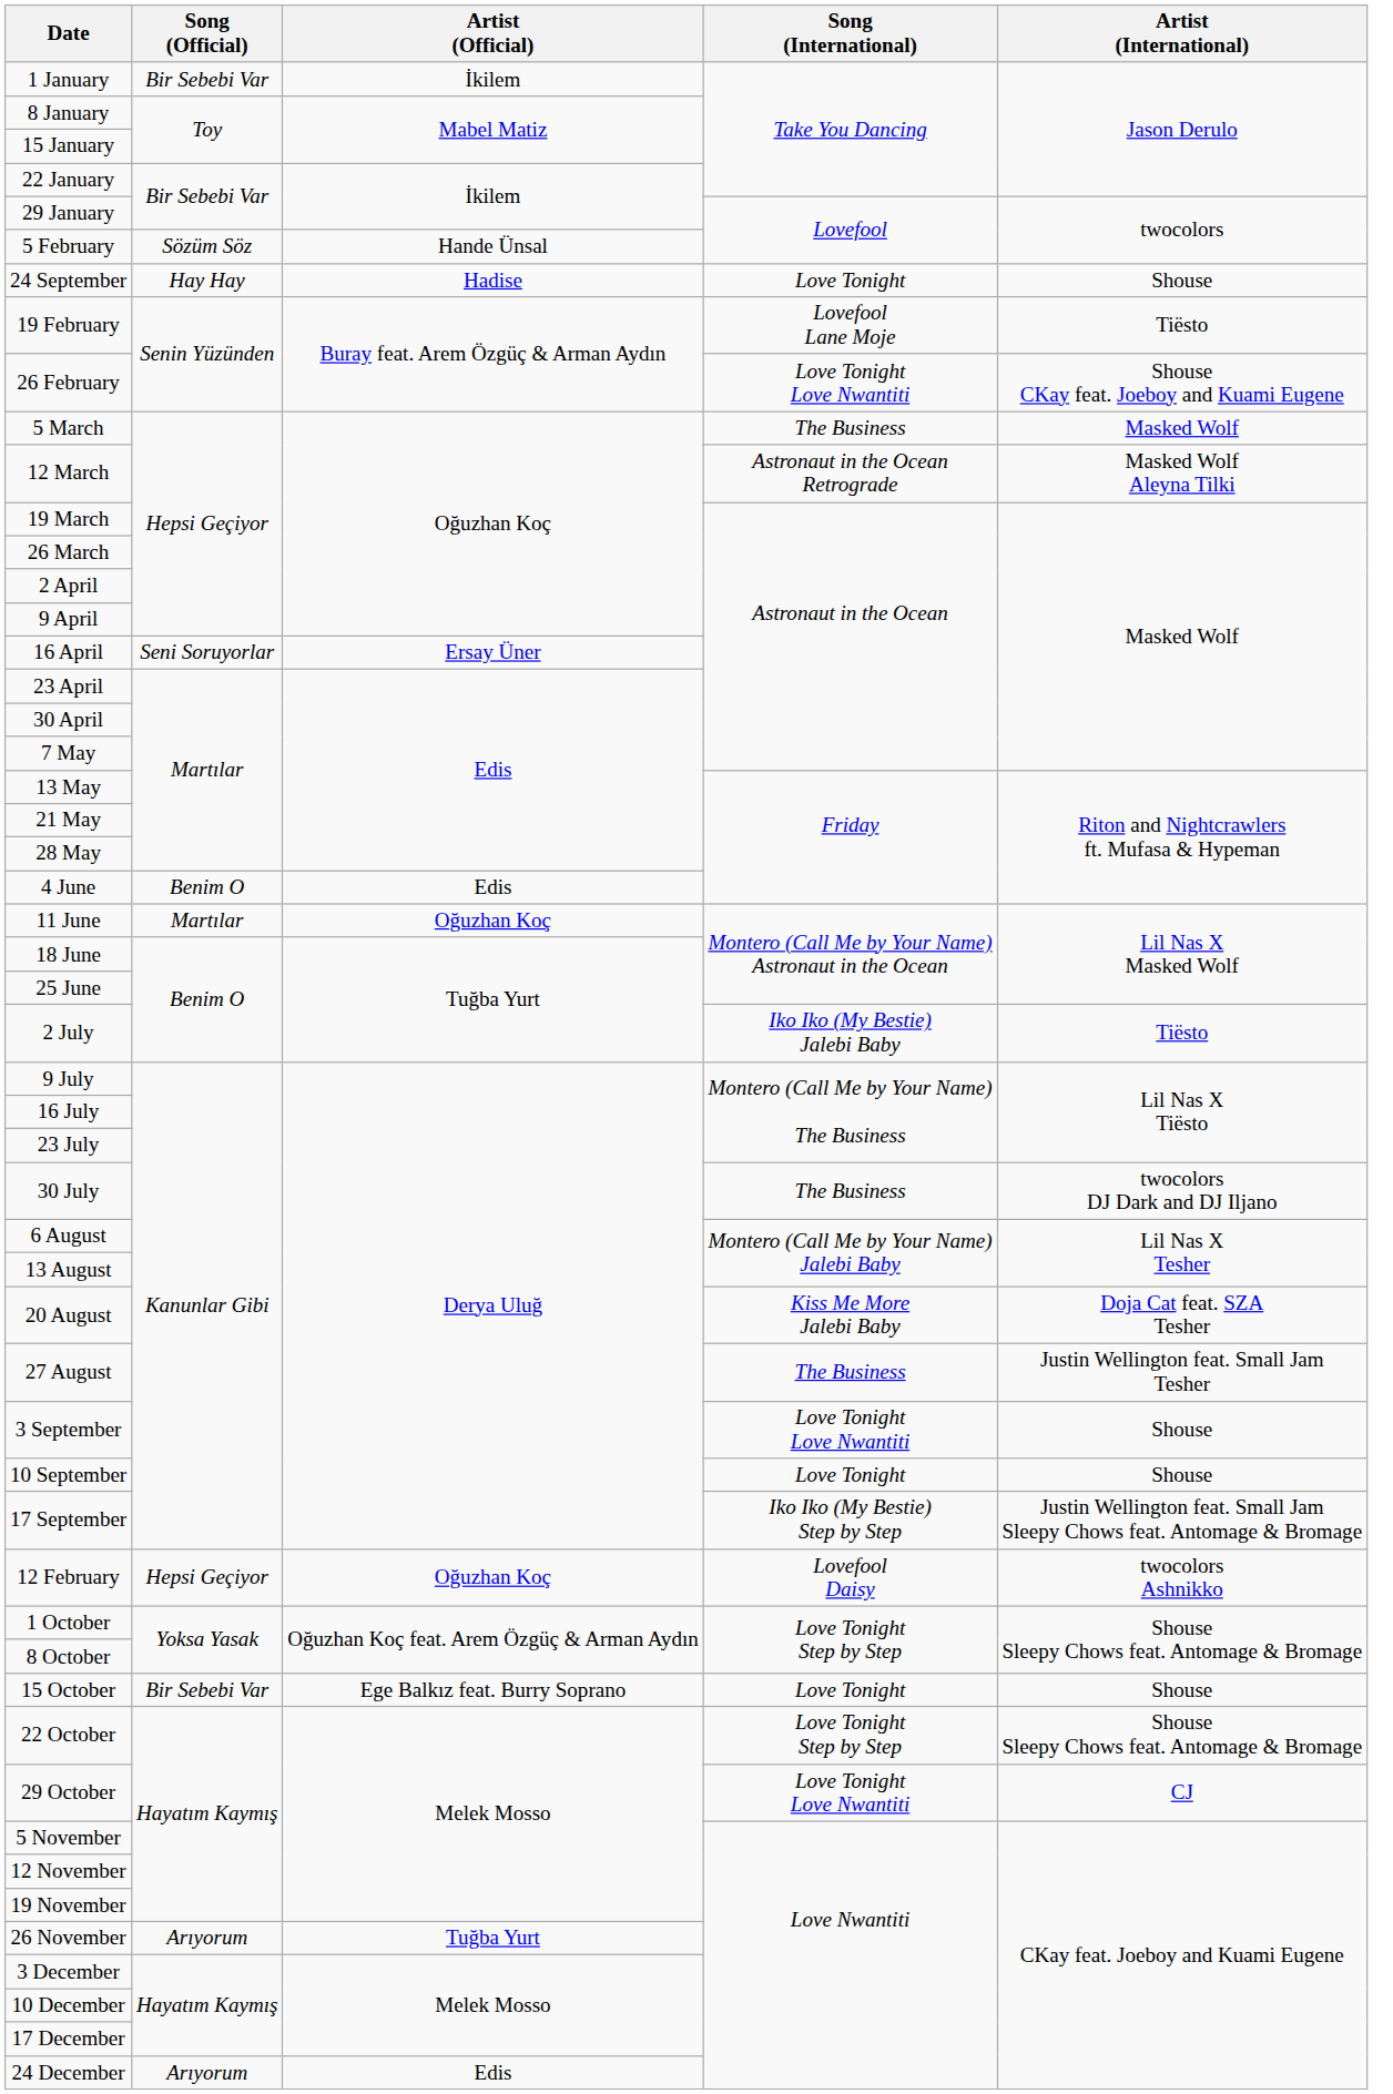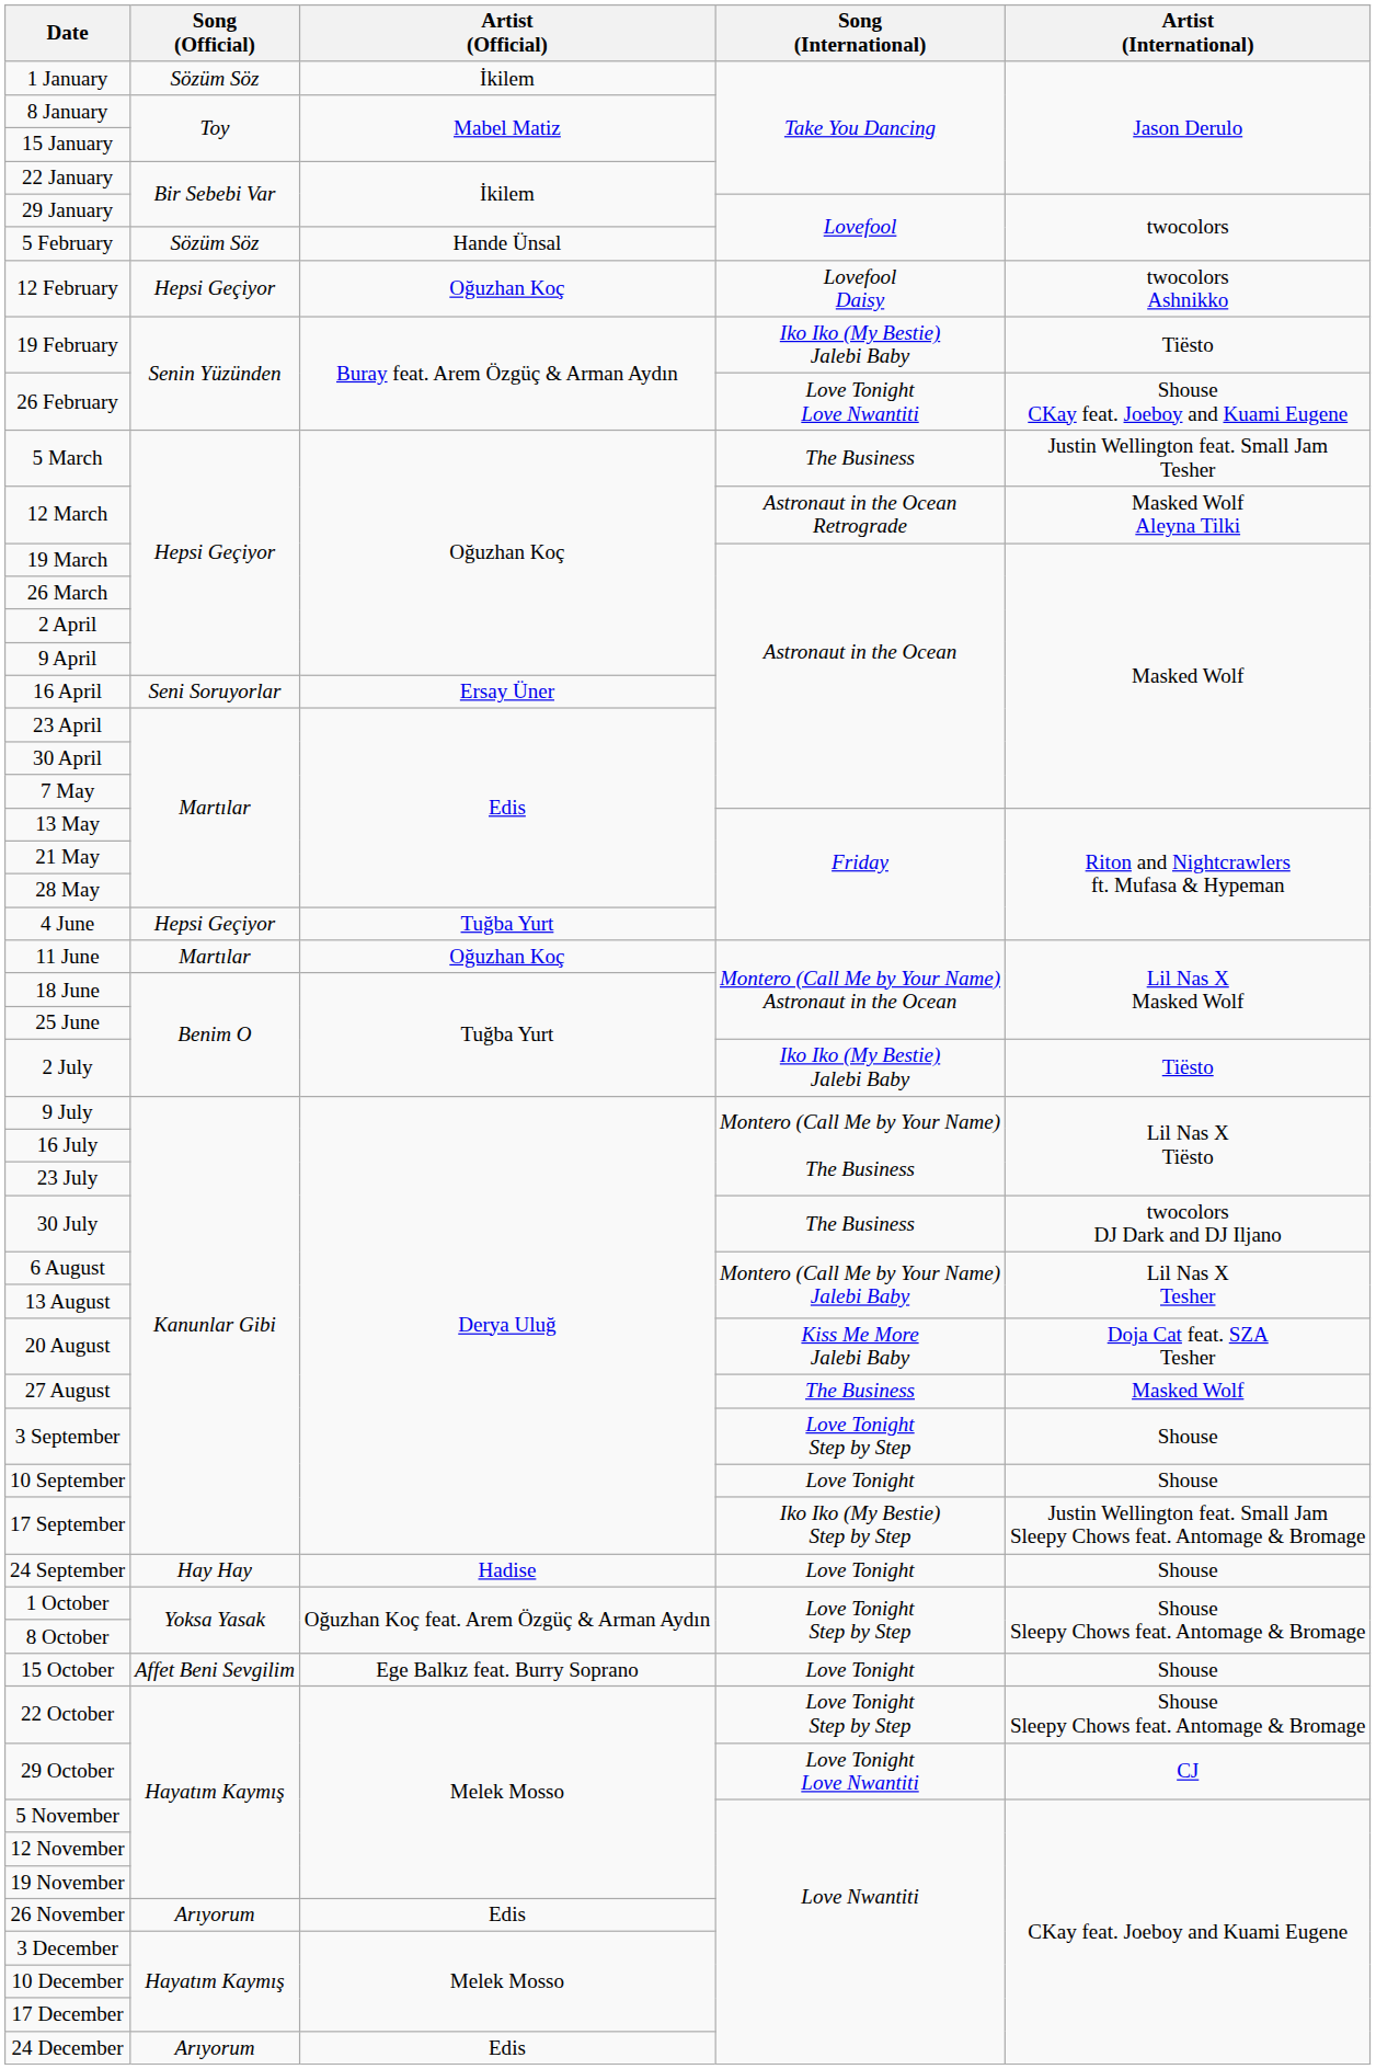 <table class="wikitable" style="text-align: center">
 <tr>
 <th>Date</th>
 <th>Song<br>(Official)</th>
 <th>Artist<br>(Official)</th>
 <th>Song<br>(International)</th>
 <th>Artist <br>(International)</th>
 </tr>
 <tr>
 <td>1 January</td>
-<td><em>Bir Sebebi Var</em> </td>
+<td><em>Sözüm Söz</em> </td>
 <td>İkilem</td>
 <td rowspan=4><em><a href='#'>Take You Dancing</a></em><br></td>
 <td rowspan=4><a href='#'>Jason Derulo</a></td>
 </tr>
 <tr>
 <td>8 January</td>
 <td rowspan=2><em>Toy</em> </td>
 <td rowspan=2><a href='#'>Mabel Matiz</a></td>
 </tr>
 <tr>
 <td>15 January</td>
 </tr>
 <tr>
 <td>22 January</td>
 <td rowspan=2><em>Bir Sebebi Var</em> </td>
 <td rowspan=2>İkilem</td>
 </tr>
 <tr>
 <td>29 January</td>
 <td rowspan=2><em><a href='#'>Lovefool</a></em> <br></td>
 <td rowspan=2>twocolors</td>
 </tr>
 <tr>
 <td>5 February</td>
 <td><em>Sözüm Söz</em> </td>
 <td>Hande Ünsal</td>
 </tr>
 <tr>
-<td>24 September</td>
-<td><em>Hay Hay</em> </td>
-<td><a href='#'>Hadise</a></td>
-<td><em>Love Tonight</em> </td>
-<td>Shouse</td>
+<td>12 February</td>
+<td><em>Hepsi Geçiyor</em> </td>
+<td><a href='#'>Oğuzhan Koç</a></td>
+<td><em>Lovefool</em> <br><em><a href='#'>Daisy</a></em> </td>
+<td>twocolors<br><a href='#'>Ashnikko</a></td>
 </tr>
 <tr>
 <td>19 February</td>
 <td rowspan=2><em>Senin Yüzünden</em> </td>
 <td rowspan=2><a href='#'>Buray</a> feat. Arem Özgüç & Arman Aydın</td>
-<td><em>Lovefool</em> <br><em>Lane Moje</em> </td>
+<td><em><a href='#'>Iko Iko (My Bestie)</a></em> <br><em>Jalebi Baby</em> </td>
 <td>Tiësto</td>
 </tr>
 <tr>
 <td>26 February</td>
 <td><em>Love Tonight</em> <br><em><a href='#'>Love Nwantiti</a></em></td>
 <td>Shouse<br><a href='#'>CKay</a> feat. <a href='#'>Joeboy</a> and <a href='#'>Kuami Eugene</a></td>
 </tr>
 <tr>
 <td>5 March</td>
 <td rowspan=6><em>Hepsi Geçiyor</em><br></td>
 <td rowspan=6>Oğuzhan Koç</td>
 <td><em>The Business</em><br></td>
-<td><a href='#'>Masked Wolf</a></td>
+<td>Justin Wellington feat. Small Jam<br>Tesher</td>
 </tr>
 <tr>
 <td>12 March</td>
 <td><em>Astronaut in the Ocean</em> <br><em>Retrograde</em> </td>
 <td>Masked Wolf<br><a href='#'>Aleyna Tilki</a></td>
 </tr>
 <tr>
 <td>19 March</td>
 <td rowspan=8><em>Astronaut in the Ocean</em><br><br><br></td>
 <td rowspan=8>Masked Wolf</td>
 </tr>
 <tr>
 <td>26 March</td>
 </tr>
 <tr>
 <td>2 April</td>
 </tr>
 <tr>
 <td>9 April</td>
 </tr>
 <tr>
 <td>16 April</td>
 <td><em>Seni Soruyorlar</em> </td>
 <td><a href='#'>Ersay Üner</a></td>
 </tr>
 <tr>
 <td>23 April</td>
 <td rowspan=6><em>Martılar</em><br></td>
 <td rowspan=6><a href='#'>Edis</a></td>
 </tr>
 <tr>
 <td>30 April</td>
 </tr>
 <tr>
 <td>7 May</td>
 </tr>
 <tr>
 <td>13 May</td>
 <td rowspan=4><em><a href='#'>Friday</a></em><br><br></td>
 <td rowspan=4><a href='#'>Riton</a> and <a href='#'>Nightcrawlers</a><br>ft. Mufasa & Hypeman</td>
 </tr>
 <tr>
 <td>21 May</td>
 </tr>
 <tr>
 <td>28 May</td>
 </tr>
 <tr>
 <td>4 June</td>
-<td><em>Benim O</em> </td>
-<td>Edis</td>
+<td><em>Hepsi Geçiyor</em> </td>
+<td><a href='#'>Tuğba Yurt</a></td>
 </tr>
 <tr>
 <td>11 June</td>
 <td><em>Martılar</em> </td>
 <td><a href='#'>Oğuzhan Koç</a></td>
 <td rowspan=3><em><a href='#'>Montero (Call Me by Your Name)</a></em>  <br><em>Astronaut in the Ocean</em> <br></td>
 <td rowspan=3><a href='#'>Lil Nas X</a><br>Masked Wolf</td>
 </tr>
 <tr>
 <td>18 June</td>
 <td rowspan=3><em>Benim O</em> </td>
 <td rowspan=3>Tuğba Yurt</td>
 </tr>
 <tr>
 <td>25 June</td>
 </tr>
 <tr>
 <td>2 July</td>
 <td><em><a href='#'>Iko Iko (My Bestie)</a></em> <br><em>Jalebi Baby</em> </td>
 <td><a href='#'>Tiësto</a></td>
 </tr>
 <tr>
 <td>9 July</td>
 <td rowspan=11><em>Kanunlar Gibi</em> </td>
 <td rowspan=11><a href='#'>Derya Uluğ</a></td>
 <td rowspan=3><em>Montero (Call Me by Your Name)</em> <br><br><em>The Business</em> </td>
 <td rowspan=3>Lil Nas X<br>Tiësto</td>
 </tr>
 <tr>
 <td>16 July</td>
 </tr>
 <tr>
 <td>23 July</td>
 </tr>
 <tr>
 <td>30 July</td>
 <td><em>The Business</em><br></td>
 <td>twocolors<br>DJ Dark and DJ Iljano</td>
 </tr>
 <tr>
 <td>6 August</td>
 <td rowspan=2><em>Montero (Call Me by Your Name) </em><br><em><a href='#'>Jalebi Baby</a></em> </td>
 <td rowspan=2>Lil Nas X<br><a href='#'>Tesher</a></td>
 </tr>
 <tr>
 <td>13 August</td>
 </tr>
 <tr>
 <td>20 August</td>
 <td><em><a href='#'>Kiss Me More</a></em> <br><em>Jalebi Baby</em> </td>
 <td><a href='#'>Doja Cat</a> feat. <a href='#'>SZA</a><br>Tesher</td>
 </tr>
 <tr>
 <td>27 August</td>
 <td><em><a href='#'>The Business</a></em><br></td>
-<td>Justin Wellington feat. Small Jam<br>Tesher</td>
+<td><a href='#'>Masked Wolf</a></td>
 </tr>
 <tr>
 <td>3 September</td>
-<td><em>Love Tonight</em> <br><em><a href='#'>Love Nwantiti</a></em></td>
+<td><em><a href='#'>Love Tonight</a></em> <br><em>Step by Step</em> </td>
 <td>Shouse</td>
 </tr>
 <tr>
 <td>10 September</td>
 <td><em>Love Tonight</em> </td>
 <td>Shouse</td>
 </tr>
 <tr>
 <td>17 September</td>
 <td><em>Iko Iko (My Bestie)</em> <br><em>Step by Step</em> </td>
 <td>Justin Wellington feat. Small Jam<br>Sleepy Chows feat. Antomage & Bromage</td>
 </tr>
 <tr>
-<td>12 February</td>
-<td><em>Hepsi Geçiyor</em> </td>
-<td><a href='#'>Oğuzhan Koç</a></td>
-<td><em>Lovefool</em> <br><em><a href='#'>Daisy</a></em> </td>
-<td>twocolors<br><a href='#'>Ashnikko</a></td>
+<td>24 September</td>
+<td><em>Hay Hay</em> </td>
+<td><a href='#'>Hadise</a></td>
+<td><em>Love Tonight</em> </td>
+<td>Shouse</td>
 </tr>
 <tr>
 <td>1 October</td>
 <td rowspan=2><em>Yoksa Yasak</em> </td>
 <td rowspan=2>Oğuzhan Koç feat. Arem Özgüç & Arman Aydın</td>
 <td rowspan=2><em>Love Tonight</em> <br><em>Step by Step</em> </td>
 <td rowspan=2>Shouse<br>Sleepy Chows feat. Antomage & Bromage</td>
 </tr>
 <tr>
 <td>8 October</td>
 </tr>
 <tr>
 <td>15 October</td>
-<td><em>Bir Sebebi Var</em> </td>
+<td><em>Affet Beni Sevgilim</em> </td>
 <td>Ege Balkız feat. Burry Soprano</td>
 <td><em>Love Tonight</em> </td>
 <td>Shouse</td>
 </tr>
 <tr>
 <td>22 October</td>
 <td rowspan=5><em>Hayatım Kaymış</em> </td>
 <td rowspan=5>Melek Mosso</td>
 <td><em>Love Tonight</em> <br><em>Step by Step</em> </td>
 <td>Shouse<br>Sleepy Chows feat. Antomage & Bromage</td>
 </tr>
 <tr>
 <td>29 October</td>
 <td><em>Love Tonight</em> <br><em><a href='#'>Love Nwantiti</a></em></td>
 <td><a href='#'>CJ</a></td>
 </tr>
 <tr>
 <td>5 November</td>
 <td rowspan=8><em>Love Nwantiti</em> <br><br><br><br></td>
 <td rowspan=8>CKay feat. Joeboy and Kuami Eugene</td>
 </tr>
 <tr>
 <td>12 November</td>
 </tr>
 <tr>
 <td>19 November</td>
 </tr>
 <tr>
 <td>26 November</td>
 <td><em>Arıyorum</em> </td>
-<td><a href='#'>Tuğba Yurt</a></td>
+<td>Edis</td>
 </tr>
 <tr>
 <td>3 December</td>
 <td rowspan=3><em>Hayatım Kaymış</em> </td>
 <td rowspan=3>Melek Mosso</td>
 </tr>
 <tr>
 <td>10 December</td>
 </tr>
 <tr>
 <td>17 December</td>
 </tr>
 <tr>
 <td>24 December</td>
 <td><em>Arıyorum</em>  </td>
 <td>Edis</td>
 </tr>
 </table>
